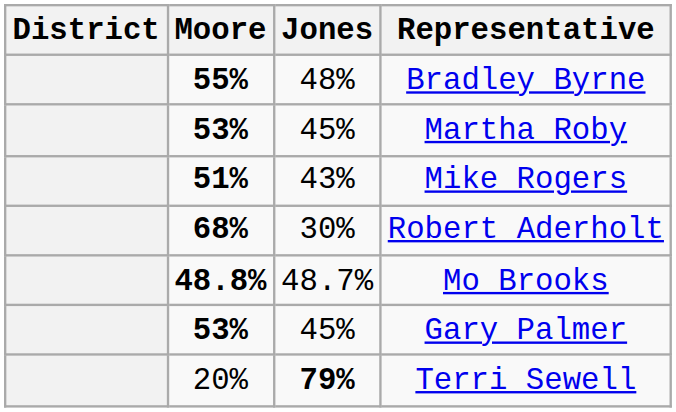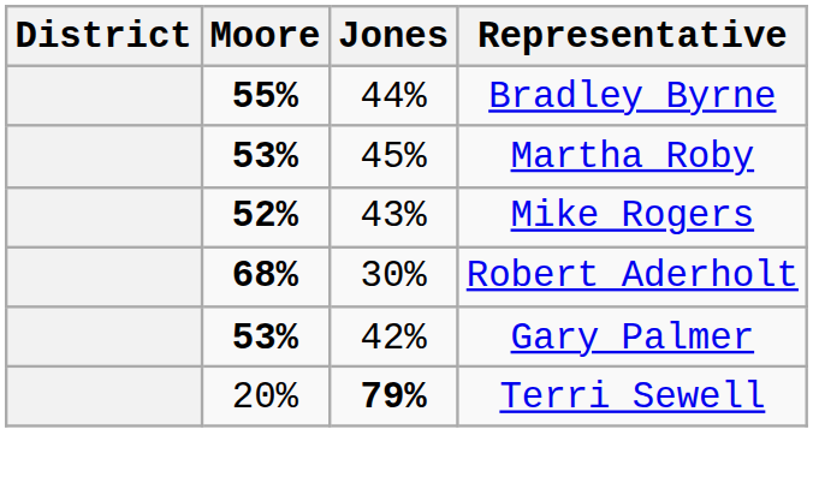 <table class=wikitable>
 <tr>
 <th>District</th>
 <th>Moore</th>
 <th>Jones</th>
 <th>Representative</th>
 </tr>
 <tr align=center>
 <th></th>
 <td><strong>55%</strong></td>
-<td>48%</td>
+<td>44%</td>
 <td><a href='#'>Bradley Byrne</a></td>
 </tr>
 <tr align=center>
 <th></th>
 <td><strong>53%</strong></td>
 <td>45%</td>
 <td><a href='#'>Martha Roby</a></td>
 </tr>
 <tr align=center>
 <th></th>
-<td><strong>51%</strong></td>
+<td><strong>52%</strong></td>
 <td>43%</td>
 <td><a href='#'>Mike Rogers</a></td>
 </tr>
 <tr align=center>
 <th></th>
 <td><strong>68%</strong></td>
 <td>30%</td>
 <td><a href='#'>Robert Aderholt</a></td>
 </tr>
 <tr align=center>
 <th></th>
-<td><strong>48.8%</strong></td>
-<td>48.7%</td>
-<td><a href='#'>Mo Brooks</a></td>
-</tr>
-<tr align=center>
-<th></th>
 <td><strong>53%</strong></td>
-<td>45%</td>
+<td>42%</td>
 <td><a href='#'>Gary Palmer</a></td>
 </tr>
 <tr align=center>
 <th></th>
 <td>20%</td>
 <td><strong>79%</strong></td>
 <td><a href='#'>Terri Sewell</a></td>
 </tr>
 </table>
